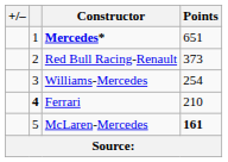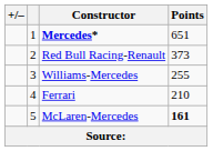 <table class="wikitable" style="font-size: 85%;">
 <tr>
 <th scope="col">+/–</th>
 <th scope="col"></th>
 <th scope="col">Constructor</th>
 <th scope="col">Points</th>
 </tr>
 <tr>
 <td></td>
 <td align="center">1</td>
 <td> <strong><a href='#'>Mercedes</a>*</strong></td>
 <td>651</td>
 </tr>
 <tr>
 <td></td>
 <td align="center">2</td>
 <td> <a href='#'>Red Bull Racing</a>-<a href='#'>Renault</a></td>
 <td>373</td>
 </tr>
 <tr>
 <td></td>
 <td align="center">3</td>
 <td> <a href='#'>Williams</a>-<a href='#'>Mercedes</a></td>
-<td>254</td>
+<td>255</td>
 </tr>
 <tr>
 <td></td>
-<td align="center"><strong>4</strong></td>
+<td align="center">4</td>
 <td> <a href='#'>Ferrari</a></td>
 <td>210</td>
 </tr>
 <tr>
 <td></td>
 <td align="center">5</td>
 <td> <a href='#'>McLaren</a>-<a href='#'>Mercedes</a></td>
 <td><strong>161</strong></td>
 </tr>
 <tr>
 <th colspan="4">Source:</th>
 </tr>
 </table>
